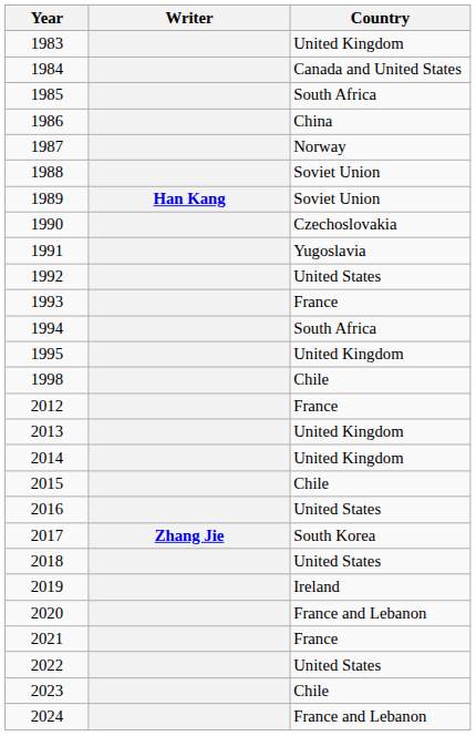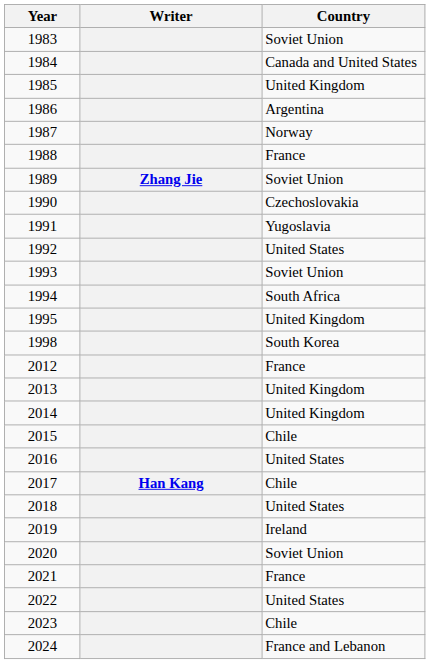 <table class="sortable wikitable plainrowheaders">
 <tr>
 <th scope="col" width=75>Year</th>
 <th scope="col" width=190>Writer</th>
 <th scope="col" width=170>Country</th>
 </tr>
 <tr>
 <td align=center>1983</td>
 <th scope=row></th>
-<td>United Kingdom</td>
+<td>Soviet Union</td>
 </tr>
 <tr>
 <td align=center>1984</td>
 <th scope=row></th>
 <td>Canada and United States</td>
 </tr>
 <tr>
 <td align=center>1985</td>
 <th scope=row></th>
-<td>South Africa</td>
+<td>United Kingdom</td>
 </tr>
 <tr>
 <td align=center>1986</td>
 <th scope=row></th>
-<td>China</td>
+<td>Argentina</td>
 </tr>
 <tr>
 <td align=center>1987</td>
 <th scope=row></th>
 <td>Norway</td>
 </tr>
 <tr>
 <td align=center>1988</td>
 <th scope=row></th>
-<td>Soviet Union</td>
+<td>France</td>
 </tr>
 <tr>
 <td align=center>1989</td>
-<th scope=row><a href='#'>Han Kang</a></th>
+<th scope=row><a href='#'>Zhang Jie</a></th>
 <td>Soviet Union</td>
 </tr>
 <tr>
 <td align=center>1990</td>
 <th scope=row></th>
 <td>Czechoslovakia</td>
 </tr>
 <tr>
 <td align=center>1991</td>
 <th scope=row></th>
 <td>Yugoslavia</td>
 </tr>
 <tr>
 <td align=center>1992</td>
 <th scope=row></th>
 <td>United States</td>
 </tr>
 <tr>
 <td align=center>1993</td>
 <th scope=row></th>
-<td>France</td>
+<td>Soviet Union</td>
 </tr>
 <tr>
 <td align=center>1994</td>
 <th scope=row></th>
 <td>South Africa</td>
 </tr>
 <tr>
 <td align=center>1995</td>
 <th scope=row></th>
 <td>United Kingdom</td>
 </tr>
 <tr>
 <td align=center>1998</td>
 <th scope=row></th>
-<td>Chile</td>
+<td>South Korea</td>
 </tr>
 <tr>
 <td align=center>2012</td>
 <th scope=row></th>
 <td>France</td>
 </tr>
 <tr>
 <td align=center>2013</td>
 <th scope=row></th>
 <td>United Kingdom</td>
 </tr>
 <tr>
 <td align=center>2014</td>
 <th scope=row></th>
 <td>United Kingdom</td>
 </tr>
 <tr>
 <td align=center>2015</td>
 <th scope=row></th>
 <td>Chile</td>
 </tr>
 <tr>
 <td align=center>2016</td>
 <th scope=row></th>
 <td>United States</td>
 </tr>
 <tr>
 <td align=center>2017</td>
-<th scope=row><a href='#'>Zhang Jie</a></th>
-<td>South Korea</td>
+<th scope=row><a href='#'>Han Kang</a></th>
+<td>Chile</td>
 </tr>
 <tr>
 <td align=center>2018</td>
 <th scope=row></th>
 <td>United States</td>
 </tr>
 <tr>
 <td align=center>2019</td>
 <th scope=row></th>
 <td>Ireland</td>
 </tr>
 <tr>
 <td align=center>2020</td>
 <th scope=row></th>
-<td>France and Lebanon</td>
+<td>Soviet Union</td>
 </tr>
 <tr>
 <td align=center>2021</td>
 <th scope=row></th>
 <td>France</td>
 </tr>
 <tr>
 <td align=center>2022</td>
 <th scope=row></th>
 <td>United States</td>
 </tr>
 <tr>
 <td align=center>2023</td>
 <th scope=row></th>
 <td>Chile</td>
 </tr>
 <tr>
 <td align=center>2024</td>
 <th scope=row></th>
 <td>France and Lebanon</td>
 </tr>
 </table>
